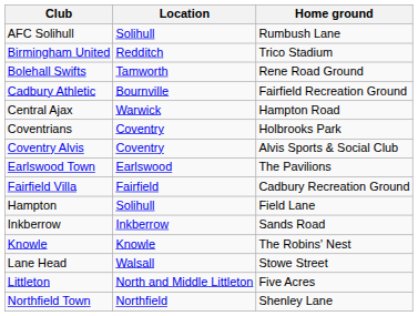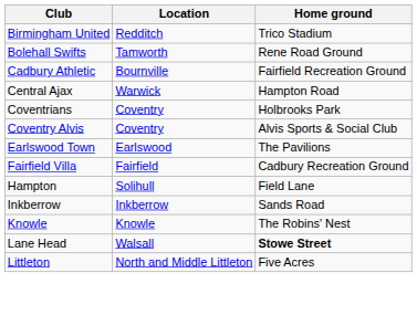 <table class="wikitable">
 <tr>
 <th>Club</th>
 <th>Location</th>
 <th>Home ground</th>
-</tr>
-<tr>
-<td>AFC Solihull</td>
-<td><a href='#'>Solihull</a></td>
-<td>Rumbush Lane</td>
 </tr>
 <tr>
 <td><a href='#'>Birmingham United</a></td>
 <td><a href='#'>Redditch</a></td>
 <td>Trico Stadium</td>
 </tr>
 <tr>
 <td><a href='#'>Bolehall Swifts</a></td>
 <td><a href='#'>Tamworth</a></td>
 <td>Rene Road Ground</td>
 </tr>
 <tr>
 <td><a href='#'>Cadbury Athletic</a></td>
 <td><a href='#'>Bournville</a></td>
 <td>Fairfield Recreation Ground</td>
 </tr>
 <tr>
 <td>Central Ajax</td>
 <td><a href='#'>Warwick</a></td>
 <td>Hampton Road</td>
 </tr>
 <tr>
 <td>Coventrians</td>
 <td><a href='#'>Coventry</a></td>
 <td>Holbrooks Park</td>
 </tr>
 <tr>
 <td><a href='#'>Coventry Alvis</a></td>
 <td><a href='#'>Coventry</a></td>
 <td>Alvis Sports & Social Club</td>
 </tr>
 <tr>
 <td><a href='#'>Earlswood Town</a></td>
 <td><a href='#'>Earlswood</a></td>
 <td>The Pavilions</td>
 </tr>
 <tr>
 <td><a href='#'>Fairfield Villa</a></td>
 <td><a href='#'>Fairfield</a></td>
 <td>Cadbury Recreation Ground</td>
 </tr>
 <tr>
 <td>Hampton</td>
 <td><a href='#'>Solihull</a></td>
 <td>Field Lane</td>
 </tr>
 <tr>
 <td>Inkberrow</td>
 <td><a href='#'>Inkberrow</a></td>
 <td>Sands Road</td>
 </tr>
 <tr>
 <td><a href='#'>Knowle</a></td>
 <td><a href='#'>Knowle</a></td>
 <td>The Robins' Nest</td>
 </tr>
 <tr>
 <td>Lane Head</td>
 <td><a href='#'>Walsall</a></td>
-<td>Stowe Street</td>
+<td><strong>Stowe Street</strong></td>
 </tr>
 <tr>
 <td><a href='#'>Littleton</a></td>
 <td><a href='#'>North and Middle Littleton</a></td>
 <td>Five Acres</td>
 </tr>
-<tr>
-<td><a href='#'>Northfield Town</a></td>
-<td><a href='#'>Northfield</a></td>
-<td>Shenley Lane</td>
-</tr>
 </table>
